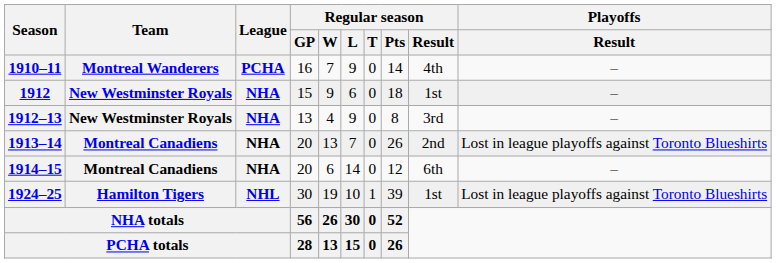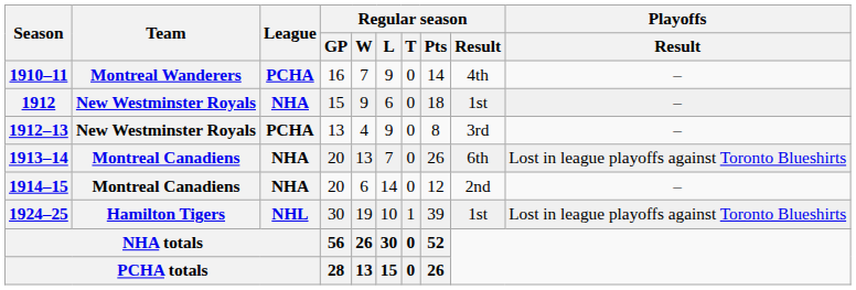 <table class="wikitable" style="font-size: 95%; text-align:center;">
 <tr>
 <th rowspan="2">Season</th>
 <th rowspan="2">Team</th>
 <th rowspan="2">League</th>
 <th colspan="6">Regular season</th>
 <th colspan="1">Playoffs</th>
 </tr>
 <tr>
 <th>GP</th>
 <th>W</th>
 <th>L</th>
 <th>T</th>
 <th>Pts</th>
 <th>Result</th>
 <th>Result</th>
 </tr>
 <tr>
 <th><a href='#'>1910–11</a></th>
 <th><a href='#'>Montreal Wanderers</a></th>
 <th><a href='#'>PCHA</a></th>
 <td>16</td>
 <td>7</td>
 <td>9</td>
 <td>0</td>
 <td>14</td>
 <td>4th</td>
 <td>–</td>
 </tr>
 <tr bgcolor="#f0f0f0">
 <th><a href='#'>1912</a></th>
 <th><a href='#'>New Westminster Royals</a></th>
 <th><a href='#'>NHA</a></th>
 <td>15</td>
 <td>9</td>
 <td>6</td>
 <td>0</td>
 <td>18</td>
 <td>1st</td>
 <td>–</td>
 </tr>
 <tr>
 <th><a href='#'>1912–13</a></th>
 <th>New Westminster Royals</th>
-<th><a href='#'>NHA</a></th>
+<th>PCHA</th>
 <td>13</td>
 <td>4</td>
 <td>9</td>
 <td>0</td>
 <td>8</td>
 <td>3rd</td>
 <td>–</td>
 </tr>
 <tr bgcolor="#f0f0f0">
 <th><a href='#'>1913–14</a></th>
 <th><a href='#'>Montreal Canadiens</a></th>
 <th>NHA</th>
 <td>20</td>
 <td>13</td>
 <td>7</td>
 <td>0</td>
 <td>26</td>
-<td>2nd</td>
+<td>6th</td>
 <td>Lost in league playoffs against <a href='#'>Toronto Blueshirts</a></td>
 </tr>
 <tr>
 <th><a href='#'>1914–15</a></th>
 <th>Montreal Canadiens</th>
 <th>NHA</th>
 <td>20</td>
 <td>6</td>
 <td>14</td>
 <td>0</td>
 <td>12</td>
-<td>6th</td>
+<td>2nd</td>
 <td>–</td>
 </tr>
 <tr bgcolor="#f0f0f0">
 <th><a href='#'>1924–25</a></th>
 <th><a href='#'>Hamilton Tigers</a></th>
 <th><a href='#'>NHL</a></th>
 <td>30</td>
 <td>19</td>
 <td>10</td>
 <td>1</td>
 <td>39</td>
 <td>1st</td>
 <td>Lost in league playoffs against <a href='#'>Toronto Blueshirts</a></td>
 </tr>
 <tr bgcolor="#E0E0E0">
 <th colspan="3"><a href='#'>NHA</a> totals</th>
 <th>56</th>
 <th>26</th>
 <th>30</th>
 <th>0</th>
 <th>52</th>
 </tr>
 <tr bgcolor="#E0E0E0">
 <th colspan="3"><a href='#'>PCHA</a> totals</th>
 <th>28</th>
 <th>13</th>
 <th>15</th>
 <th>0</th>
 <th>26</th>
 </tr>
 </table>
